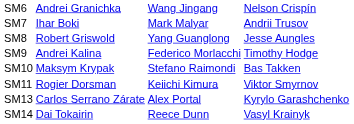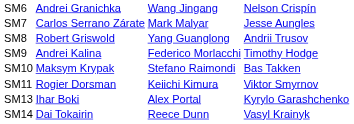 <table>
 <tr>
 <td>SM6</td>
 <td><a href='#'>Andrei Granichka</a><br></td>
 <td><a href='#'>Wang Jingang</a><br></td>
 <td><a href='#'>Nelson Crispín</a><br></td>
 </tr>
 <tr>
 <td>SM7</td>
-<td><a href='#'>Ihar Boki</a><br></td>
+<td><a href='#'>Carlos Serrano Zárate</a><br></td>
 <td><a href='#'>Mark Malyar</a><br></td>
-<td><a href='#'>Andrii Trusov</a><br></td>
+<td><a href='#'>Jesse Aungles</a><br></td>
 </tr>
 <tr>
 <td>SM8</td>
 <td><a href='#'>Robert Griswold</a><br></td>
 <td><a href='#'>Yang Guanglong</a><br></td>
-<td><a href='#'>Jesse Aungles</a><br></td>
+<td><a href='#'>Andrii Trusov</a><br></td>
 </tr>
 <tr>
 <td>SM9</td>
 <td><a href='#'>Andrei Kalina</a><br></td>
 <td><a href='#'>Federico Morlacchi</a><br></td>
 <td><a href='#'>Timothy Hodge</a><br></td>
 </tr>
 <tr>
 <td>SM10</td>
 <td><a href='#'>Maksym Krypak</a><br></td>
 <td><a href='#'>Stefano Raimondi</a><br></td>
 <td><a href='#'>Bas Takken</a><br></td>
 </tr>
 <tr>
 <td>SM11</td>
 <td><a href='#'>Rogier Dorsman</a><br></td>
 <td><a href='#'>Keiichi Kimura</a><br></td>
 <td><a href='#'>Viktor Smyrnov</a><br></td>
 </tr>
 <tr>
 <td>SM13</td>
-<td><a href='#'>Carlos Serrano Zárate</a><br></td>
+<td><a href='#'>Ihar Boki</a><br></td>
 <td><a href='#'>Alex Portal</a><br></td>
 <td><a href='#'>Kyrylo Garashchenko</a><br></td>
 </tr>
 <tr>
 <td>SM14</td>
 <td><a href='#'>Dai Tokairin</a><br></td>
 <td><a href='#'>Reece Dunn</a><br></td>
 <td><a href='#'>Vasyl Krainyk</a><br></td>
 </tr>
 </table>
